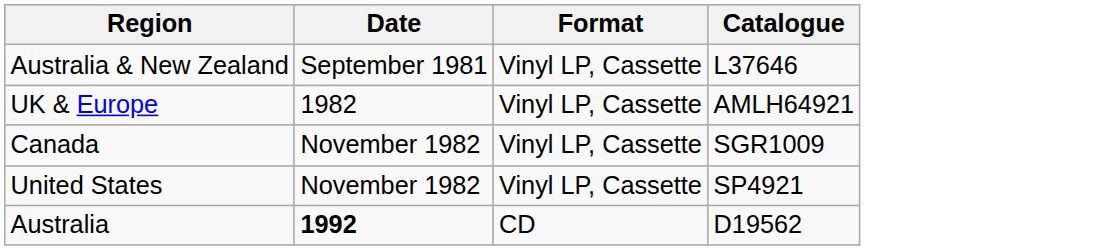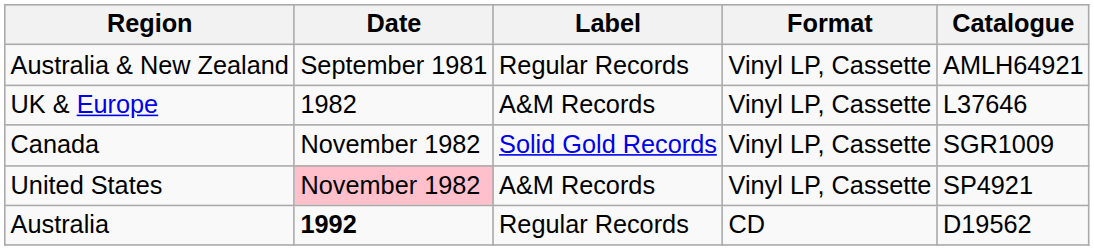 <table class="wikitable">
 <tr>
 <th>Region</th>
 <th>Date</th>
+<th>Label</th>
 <th>Format</th>
 <th>Catalogue</th>
 </tr>
 <tr>
 <td>Australia & New Zealand</td>
 <td>September 1981</td>
+<td>Regular Records</td>
+<td>Vinyl LP, Cassette</td>
+<td>AMLH64921</td>
+</tr>
+<tr>
+<td>UK & <a href='#'>Europe</a></td>
+<td>1982</td>
+<td>A&M Records</td>
 <td>Vinyl LP, Cassette</td>
 <td>L37646</td>
 </tr>
 <tr>
-<td>UK & <a href='#'>Europe</a></td>
-<td>1982</td>
-<td>Vinyl LP, Cassette</td>
-<td>AMLH64921</td>
-</tr>
-<tr>
 <td>Canada</td>
 <td>November 1982</td>
+<td><a href='#'>Solid Gold Records</a></td>
 <td>Vinyl LP, Cassette</td>
 <td>SGR1009</td>
 </tr>
 <tr>
 <td>United States</td>
-<td>November 1982</td>
+<td style="background: pink;">November 1982</td>
+<td>A&M Records</td>
 <td>Vinyl LP, Cassette</td>
 <td>SP4921</td>
 </tr>
 <tr>
 <td>Australia</td>
 <td><strong>1992</strong></td>
+<td>Regular Records</td>
 <td>CD</td>
 <td>D19562</td>
 </tr>
 </table>
